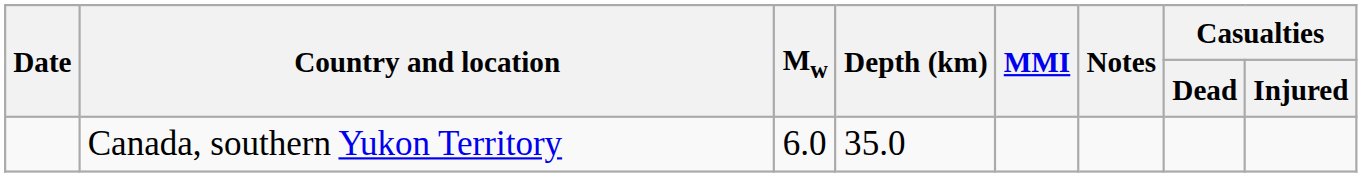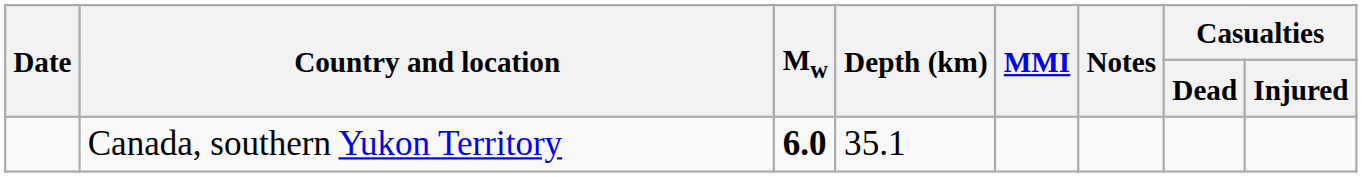 <table class="wikitable sortable sort-under" style="border:1px black; margin-left:1em;">
 <tr>
 <th rowspan="2"><small>Date</small></th>
 <th rowspan="2" style="width: 310px"><small>Country and location</small></th>
 <th rowspan="2"><small>M<sub>w</sub></small></th>
 <th rowspan="2"><small>Depth (km)</small></th>
 <th rowspan="2"><small><a href='#'>MMI</a></small></th>
 <th rowspan="2" class="unsortable"><small>Notes</small></th>
 <th colspan="2"><small>Casualties</small></th>
 </tr>
 <tr>
 <th><small>Dead</small></th>
 <th><small>Injured</small></th>
 </tr>
 <tr>
 <td></td>
 <td>Canada, southern <a href='#'>Yukon Territory</a></td>
-<td>6.0</td>
-<td>35.0</td>
+<td><strong>6.0</strong></td>
+<td>35.1</td>
 <td></td>
 <td></td>
 <td></td>
 <td></td>
 </tr>
 </table>
